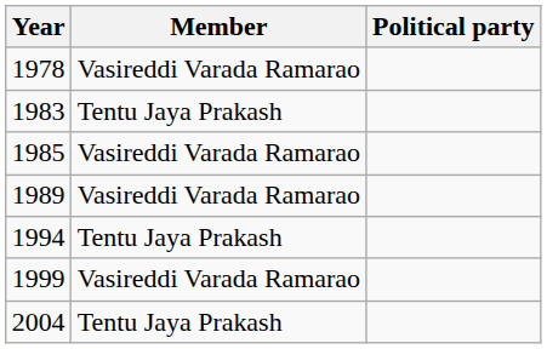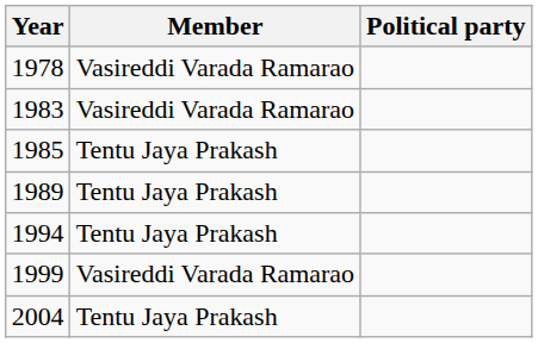 <table class="wikitable sortable">
 <tr>
 <th>Year</th>
 <th>Member</th>
 <th colspan="2">Political party</th>
 </tr>
 <tr>
 <td>1978</td>
 <td>Vasireddi Varada Ramarao</td>
 <td></td>
 </tr>
 <tr>
 <td>1983</td>
+<td>Vasireddi Varada Ramarao</td>
+<td></td>
+</tr>
+<tr>
+<td>1985</td>
 <td>Tentu Jaya Prakash</td>
 <td></td>
 </tr>
 <tr>
-<td>1985</td>
-<td>Vasireddi Varada Ramarao</td>
-<td></td>
-</tr>
-<tr>
 <td>1989</td>
-<td>Vasireddi Varada Ramarao</td>
+<td>Tentu Jaya Prakash</td>
 <td></td>
 </tr>
 <tr>
 <td>1994</td>
 <td>Tentu Jaya Prakash</td>
 <td></td>
 </tr>
 <tr>
 <td>1999</td>
 <td>Vasireddi Varada Ramarao</td>
 <td></td>
 </tr>
 <tr>
 <td>2004</td>
 <td>Tentu Jaya Prakash</td>
 <td></td>
 </tr>
 </table>
